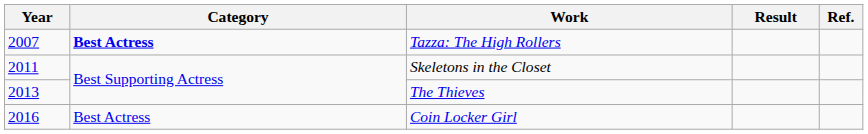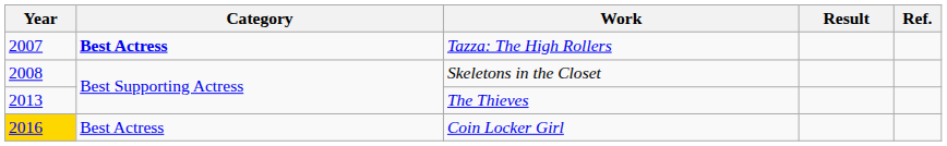 <table class="wikitable sortable plainrowheaders" style="font-size:98%">
 <tr>
 <th scope="col" style="width:6%;">Year</th>
 <th scope="col" style="width:31%;">Category</th>
 <th scope="col" style="width:30%;">Work</th>
 <th scope="col" style="width:8%;">Result</th>
 <th scope="col" style="width:4%;">Ref.</th>
 </tr>
 <tr>
 <td><a href='#'>2007</a></td>
 <td><strong><a href='#'>Best Actress</a></strong></td>
 <td><em><a href='#'>Tazza: The High Rollers</a></em></td>
 <td></td>
 <td></td>
 </tr>
 <tr>
-<td><a href='#'>2011</a></td>
+<td><a href='#'>2008</a></td>
 <td rowspan="2"><a href='#'>Best Supporting Actress</a></td>
 <td><em>Skeletons in the Closet</em></td>
 <td></td>
 <td></td>
 </tr>
 <tr>
 <td><a href='#'>2013</a></td>
 <td><em><a href='#'>The Thieves</a></em></td>
 <td></td>
 <td></td>
 </tr>
 <tr>
-<td><a href='#'>2016</a></td>
+<td style="background: gold;"><a href='#'>2016</a></td>
 <td><a href='#'>Best Actress</a></td>
 <td><em><a href='#'>Coin Locker Girl</a></em></td>
 <td></td>
 <td style="text-align:center;"></td>
 </tr>
 </table>
